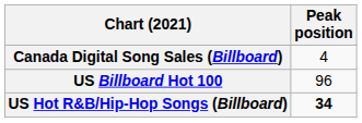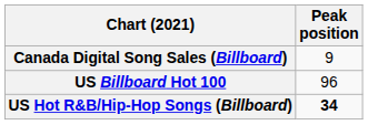 <table class="wikitable sortable plainrowheaders" style="text-align:center">
 <tr>
 <th scope="col">Chart (2021)</th>
 <th scope="col">Peak<br>position</th>
 </tr>
 <tr>
 <th scope="row">Canada Digital Song Sales (<a href='#'><em>Billboard</em></a>)</th>
-<td>4</td>
+<td>9</td>
 </tr>
 <tr>
 <th scope="row">US <a href='#'><em>Billboard</em> Hot 100</a></th>
 <td>96</td>
 </tr>
 <tr>
 <th scope="row">US <a href='#'>Hot R&B/Hip-Hop Songs</a> (<em>Billboard</em>)</th>
 <td><strong>34</strong></td>
 </tr>
 </table>
